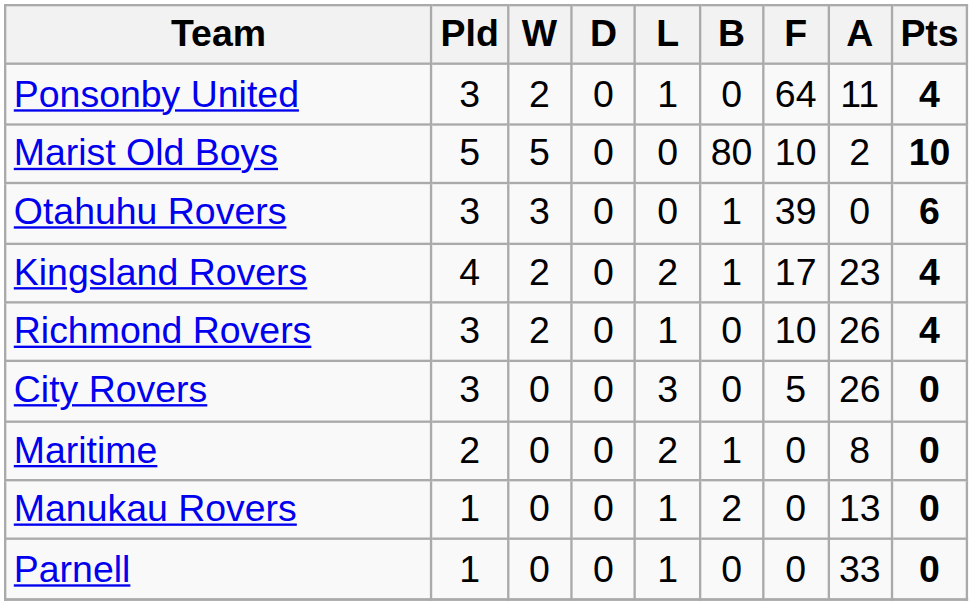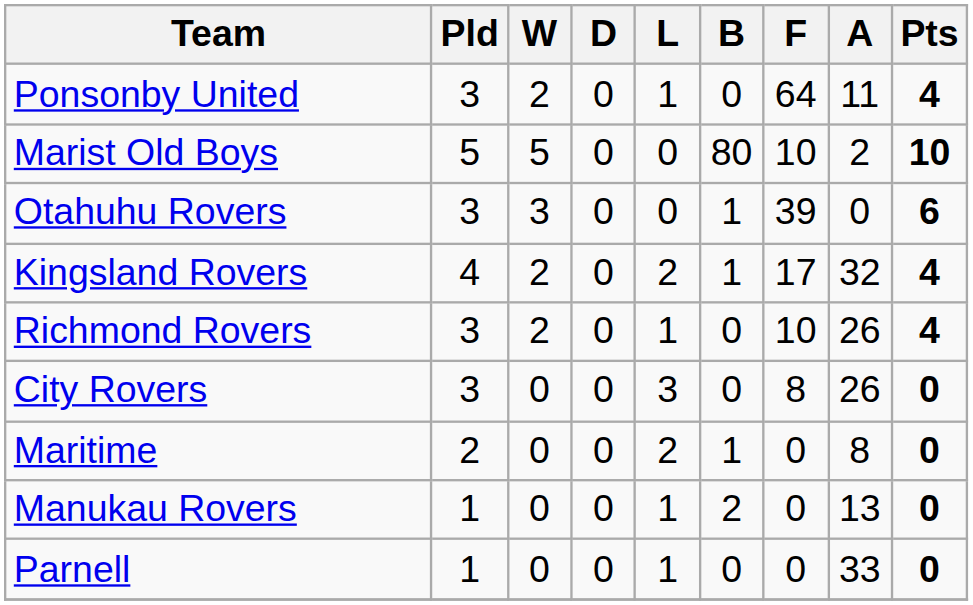 <table class="wikitable" style="text-align:center;">
 <tr>
 <th width=175>Team</th>
 <th width=20 abbr="Played">Pld</th>
 <th width=20 abbr="Won">W</th>
 <th width=20 abbr="Drawn">D</th>
 <th width=20 abbr="Lost">L</th>
 <th width=20 abbr="Bye">B</th>
 <th width=20 abbr="For">F</th>
 <th width=20 abbr="Against">A</th>
 <th width=20 abbr="Points">Pts</th>
 </tr>
 <tr>
 <td style="text-align:left;"><a href='#'>Ponsonby United</a></td>
 <td>3</td>
 <td>2</td>
 <td>0</td>
 <td>1</td>
 <td>0</td>
 <td>64</td>
 <td>11</td>
 <td><strong>4</strong></td>
 </tr>
 <tr>
 <td style="text-align:left;"><a href='#'>Marist Old Boys</a></td>
 <td>5</td>
 <td>5</td>
 <td>0</td>
 <td>0</td>
 <td>80</td>
 <td>10</td>
 <td>2</td>
 <td><strong>10</strong></td>
 </tr>
 <tr>
 <td style="text-align:left;"><a href='#'>Otahuhu Rovers</a></td>
 <td>3</td>
 <td>3</td>
 <td>0</td>
 <td>0</td>
 <td>1</td>
 <td>39</td>
 <td>0</td>
 <td><strong>6</strong></td>
 </tr>
 <tr>
 <td style="text-align:left;"><a href='#'>Kingsland Rovers</a></td>
 <td>4</td>
 <td>2</td>
 <td>0</td>
 <td>2</td>
 <td>1</td>
 <td>17</td>
-<td>23</td>
+<td>32</td>
 <td><strong>4</strong></td>
 </tr>
 <tr>
 <td style="text-align:left;"><a href='#'>Richmond Rovers</a></td>
 <td>3</td>
 <td>2</td>
 <td>0</td>
 <td>1</td>
 <td>0</td>
 <td>10</td>
 <td>26</td>
 <td><strong>4</strong></td>
 </tr>
 <tr>
 <td style="text-align:left;"><a href='#'>City Rovers</a></td>
 <td>3</td>
 <td>0</td>
 <td>0</td>
 <td>3</td>
 <td>0</td>
-<td>5</td>
+<td>8</td>
 <td>26</td>
 <td><strong>0</strong></td>
 </tr>
 <tr>
 <td style="text-align:left;"><a href='#'>Maritime</a></td>
 <td>2</td>
 <td>0</td>
 <td>0</td>
 <td>2</td>
 <td>1</td>
 <td>0</td>
 <td>8</td>
 <td><strong>0</strong></td>
 </tr>
 <tr>
 <td style="text-align:left;"><a href='#'>Manukau Rovers</a></td>
 <td>1</td>
 <td>0</td>
 <td>0</td>
 <td>1</td>
 <td>2</td>
 <td>0</td>
 <td>13</td>
 <td><strong>0</strong></td>
 </tr>
 <tr>
 <td style="text-align:left;"><a href='#'>Parnell</a></td>
 <td>1</td>
 <td>0</td>
 <td>0</td>
 <td>1</td>
 <td>0</td>
 <td>0</td>
 <td>33</td>
 <td><strong>0</strong></td>
 </tr>
 <tr>
 </tr>
 </table>
